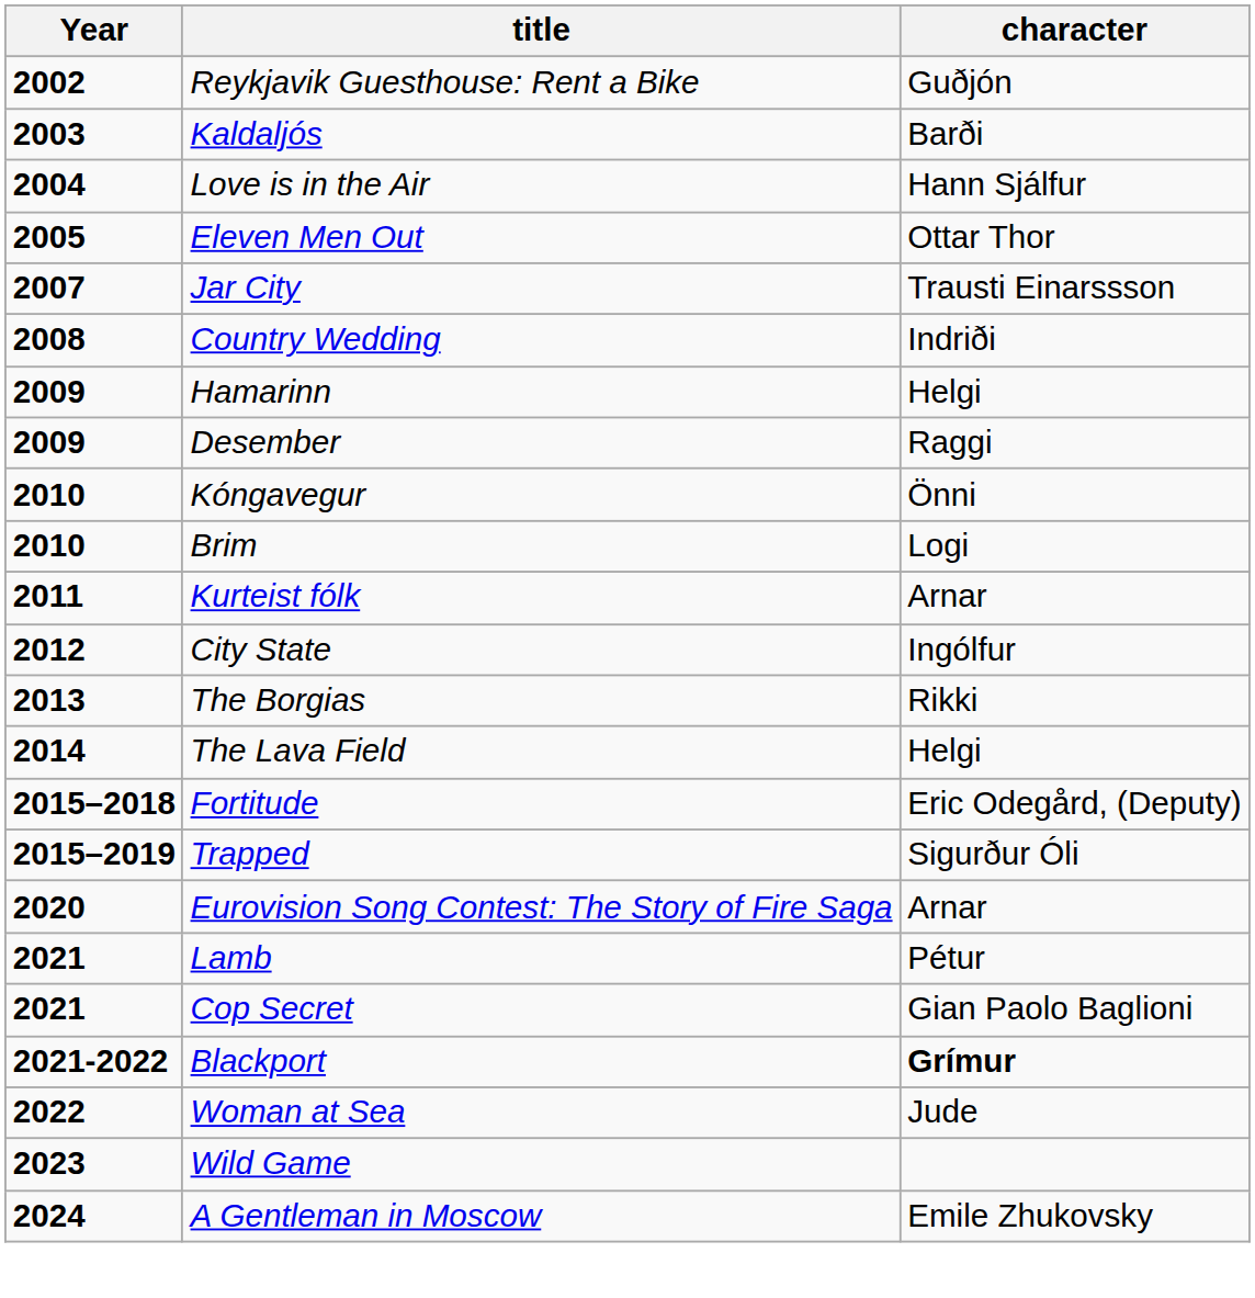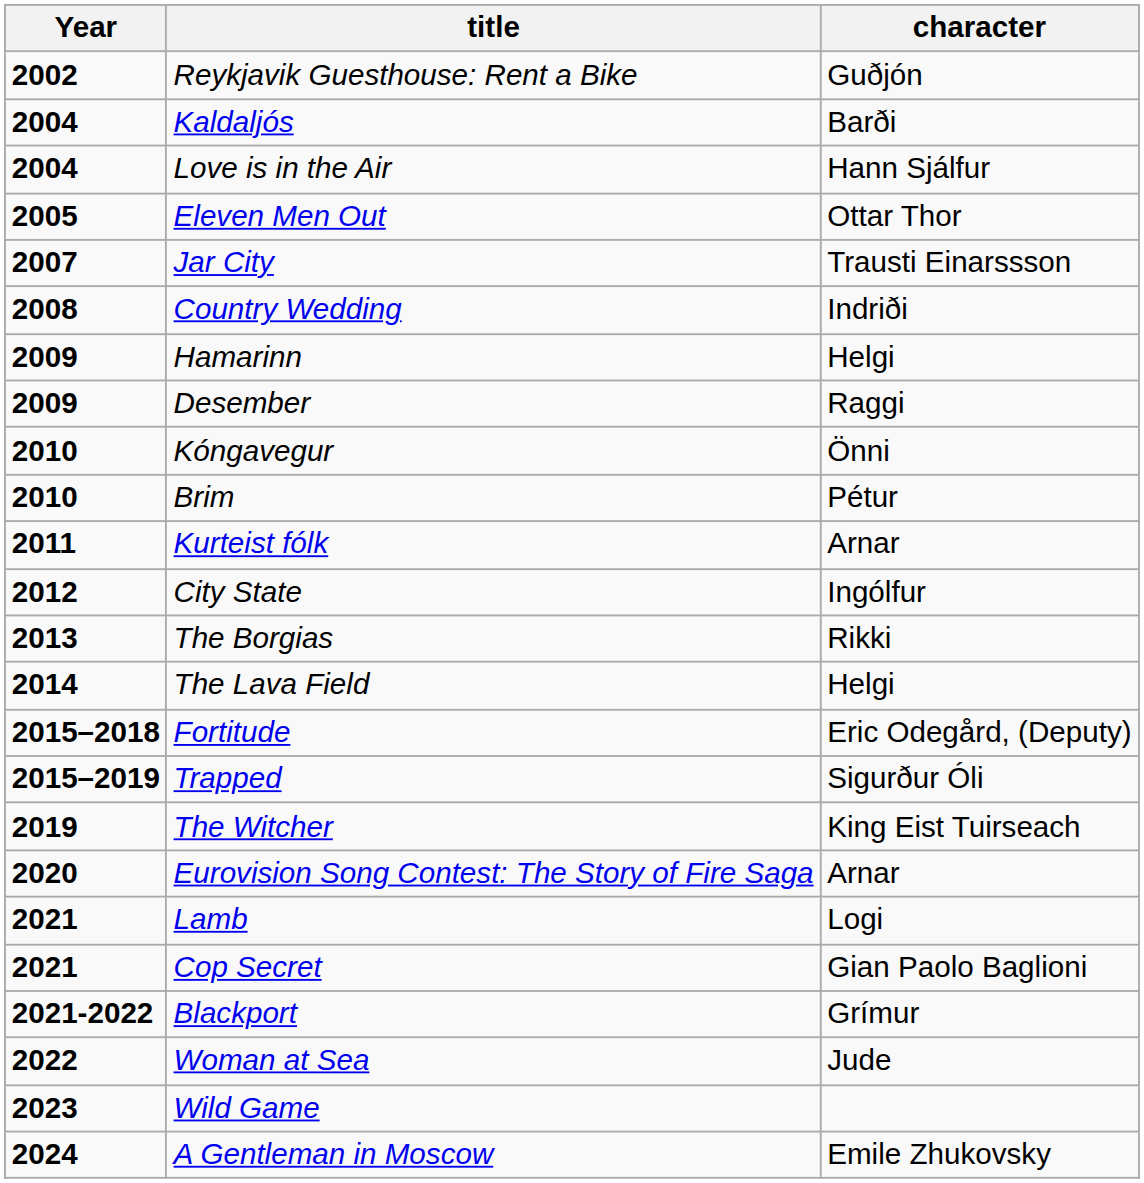 <table class="wikitable">
 <tr>
 <th>Year</th>
 <th>title</th>
 <th>character</th>
 </tr>
 <tr>
 <td><strong>2002</strong></td>
 <td><em>Reykjavik Guesthouse: Rent a Bike</em></td>
 <td>Guðjón</td>
 </tr>
 <tr>
-<td><strong>2003</strong></td>
+<td><strong>2004</strong></td>
 <td><em><a href='#'>Kaldaljós</a></em></td>
 <td>Barði</td>
 </tr>
 <tr>
 <td><strong>2004</strong></td>
 <td><em>Love is in the Air</em></td>
 <td>Hann Sjálfur</td>
 </tr>
 <tr>
 <td><strong>2005</strong></td>
 <td><em><a href='#'>Eleven Men Out</a></em></td>
 <td>Ottar Thor</td>
 </tr>
 <tr>
 <td><strong>2007</strong></td>
 <td><em><a href='#'>Jar City</a></em></td>
 <td>Trausti Einarssson</td>
 </tr>
 <tr>
 <td><strong>2008</strong></td>
 <td><em><a href='#'>Country Wedding</a></em></td>
 <td>Indriði</td>
 </tr>
 <tr>
 <td><strong>2009</strong></td>
 <td><em>Hamarinn</em></td>
 <td>Helgi</td>
 </tr>
 <tr>
 <td><strong>2009</strong></td>
 <td><em>Desember</em></td>
 <td>Raggi</td>
 </tr>
 <tr>
 <td><strong>2010</strong></td>
 <td><em>Kóngavegur</em></td>
 <td>Önni</td>
 </tr>
 <tr>
 <td><strong>2010</strong></td>
 <td><em>Brim</em></td>
-<td>Logi</td>
+<td>Pétur</td>
 </tr>
 <tr>
 <td><strong>2011</strong></td>
 <td><em><a href='#'>Kurteist fólk</a></em></td>
 <td>Arnar</td>
 </tr>
 <tr>
 <td><strong>2012</strong></td>
 <td><em>City State</em></td>
 <td>Ingólfur</td>
 </tr>
 <tr>
 <td><strong>2013</strong></td>
 <td><em>The Borgias</em></td>
 <td>Rikki</td>
 </tr>
 <tr>
 <td><strong>2014</strong></td>
 <td><em>The Lava Field</em></td>
 <td>Helgi</td>
 </tr>
 <tr>
 <td><strong>2015–2018</strong></td>
 <td><em><a href='#'>Fortitude</a></em></td>
 <td>Eric Odegård, (Deputy)</td>
 </tr>
 <tr>
 <td><strong>2015–2019</strong></td>
 <td><em><a href='#'>Trapped</a></em></td>
 <td>Sigurður Óli</td>
 </tr>
 <tr>
+<td><strong>2019</strong></td>
+<td><em><a href='#'>The Witcher</a></em></td>
+<td>King Eist Tuirseach</td>
+</tr>
+<tr>
 <td><strong>2020</strong></td>
 <td><em><a href='#'>Eurovision Song Contest: The Story of Fire Saga</a></em></td>
 <td>Arnar</td>
 </tr>
 <tr>
 <td><strong>2021</strong></td>
 <td><em><a href='#'>Lamb</a></em></td>
-<td>Pétur</td>
+<td>Logi</td>
 </tr>
 <tr>
 <td><strong>2021</strong></td>
 <td><em><a href='#'>Cop Secret</a></em></td>
 <td>Gian Paolo Baglioni</td>
 </tr>
 <tr>
 <td><strong>2021-2022</strong></td>
 <td><em><a href='#'>Blackport</a></em></td>
-<td><strong>Grímur</strong></td>
+<td>Grímur</td>
 </tr>
 <tr>
 <td><strong>2022</strong></td>
 <td><em><a href='#'>Woman at Sea</a></em></td>
 <td>Jude</td>
 </tr>
 <tr>
 <td><strong>2023</strong></td>
 <td><em><a href='#'>Wild Game</a></em></td>
 <td></td>
 </tr>
 <tr>
 <td><strong>2024</strong></td>
 <td><em><a href='#'>A Gentleman in Moscow</a></em></td>
 <td>Emile Zhukovsky</td>
 </tr>
 </table>
